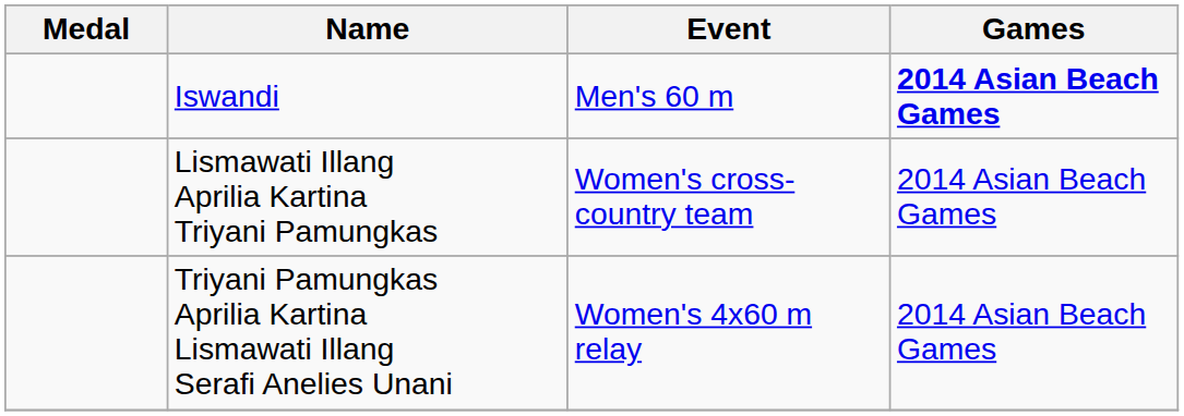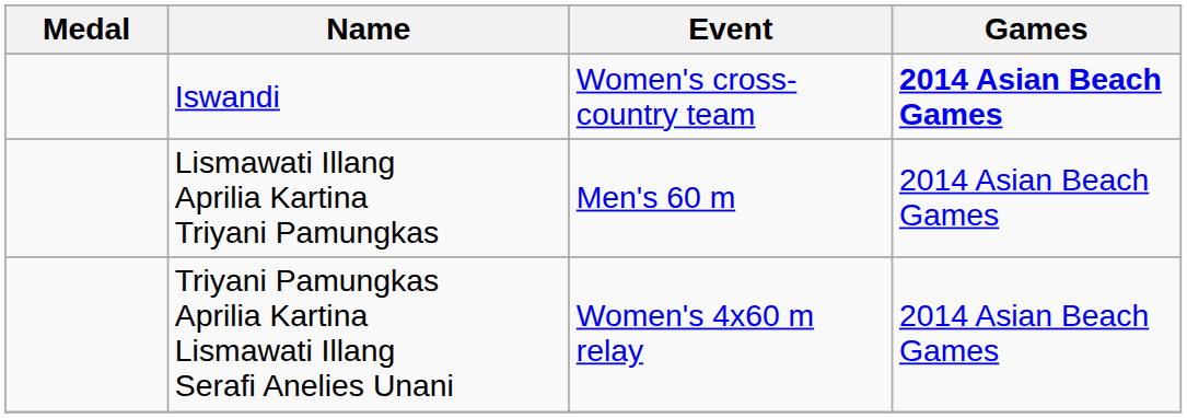 <table class="wikitable sortable" style="font-size:100%">
 <tr>
 <th width="90">Medal</th>
 <th width="250">Name</th>
 <th width="200">Event</th>
 <th width="180">Games</th>
 </tr>
 <tr>
 <td></td>
 <td><a href='#'>Iswandi</a></td>
-<td><a href='#'>Men's 60 m</a></td>
+<td><a href='#'>Women's cross-country team</a></td>
 <td><strong><a href='#'>2014 Asian Beach Games</a></strong></td>
 </tr>
 <tr>
 <td></td>
 <td>Lismawati Illang<br>Aprilia Kartina<br>Triyani Pamungkas</td>
-<td><a href='#'>Women's cross-country team</a></td>
+<td><a href='#'>Men's 60 m</a></td>
 <td><a href='#'>2014 Asian Beach Games</a></td>
 </tr>
 <tr>
 <td></td>
 <td>Triyani Pamungkas<br>Aprilia Kartina<br>Lismawati Illang<br>Serafi Anelies Unani</td>
 <td><a href='#'>Women's 4x60 m relay</a></td>
 <td><a href='#'>2014 Asian Beach Games</a></td>
 </tr>
 <tr>
 </tr>
 </table>
